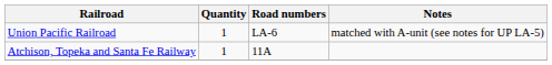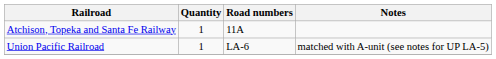 <table class="wikitable">
 <tr>
 <th>Railroad</th>
 <th>Quantity</th>
 <th>Road numbers</th>
 <th>Notes</th>
 </tr>
 <tr>
+<td><a href='#'>Atchison, Topeka and Santa Fe Railway</a></td>
+<td align=center>1</td>
+<td>11A</td>
+<td></td>
+</tr>
+<tr>
 <td><a href='#'>Union Pacific Railroad</a></td>
 <td align=center>1</td>
 <td>LA-6</td>
 <td>matched with A-unit (see notes for UP LA-5)</td>
 </tr>
 <tr>
-<td><a href='#'>Atchison, Topeka and Santa Fe Railway</a></td>
-<td align=center>1</td>
-<td>11A</td>
-<td></td>
-</tr>
-<tr>
 </tr>
 </table>
